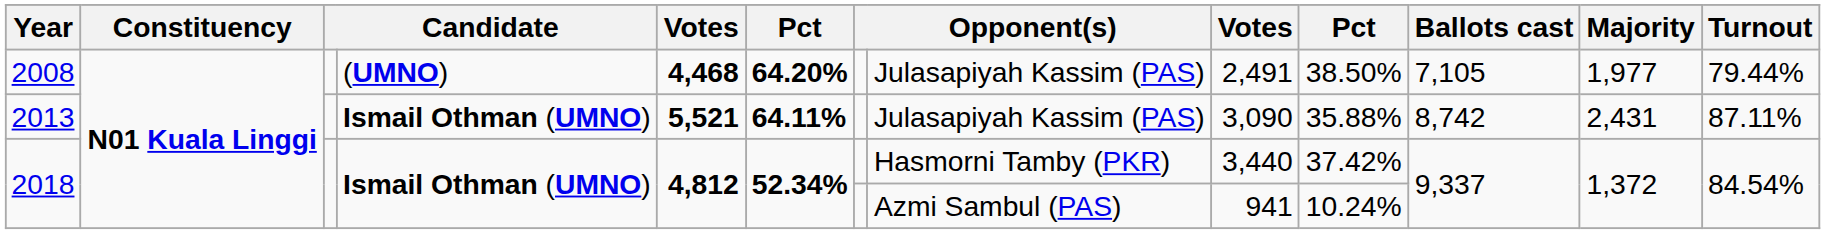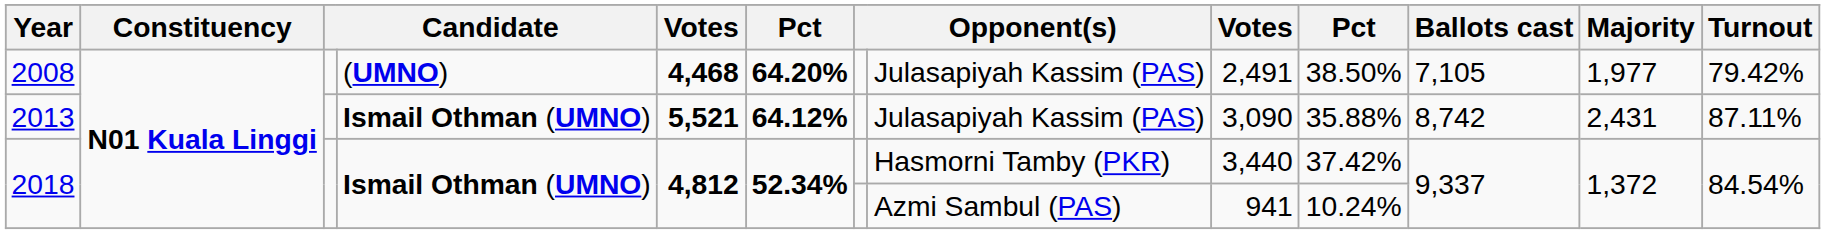 <table class="wikitable" style="margin:0.5em ; font-size:95%">
 <tr>
 <th>Year</th>
 <th>Constituency</th>
 <th colspan=2>Candidate</th>
 <th>Votes</th>
 <th>Pct</th>
 <th colspan=2>Opponent(s)</th>
 <th>Votes</th>
 <th>Pct</th>
 <th>Ballots cast</th>
 <th>Majority</th>
 <th>Turnout</th>
 </tr>
 <tr>
 <td><a href='#'>2008</a></td>
 <td rowspan=4><strong>N01 <a href='#'>Kuala Linggi</a></strong></td>
 <td></td>
 <td> (<a href='#'><strong>UMNO</strong></a>)</td>
 <td align="right"><strong>4,468</strong></td>
 <td><strong>64.20%</strong></td>
 <td></td>
 <td>Julasapiyah Kassim (<a href='#'>PAS</a>)</td>
 <td align="right">2,491</td>
 <td>38.50%</td>
 <td>7,105</td>
 <td>1,977</td>
-<td>79.44%</td>
+<td>79.42%</td>
 </tr>
 <tr>
 <td><a href='#'>2013</a></td>
 <td></td>
 <td><strong>Ismail Othman</strong> (<a href='#'><strong>UMNO</strong></a>)</td>
 <td align="right"><strong>5,521</strong></td>
-<td><strong>64.11%</strong></td>
+<td><strong>64.12%</strong></td>
 <td></td>
 <td>Julasapiyah Kassim (<a href='#'>PAS</a>)</td>
 <td align="right">3,090</td>
 <td>35.88%</td>
 <td>8,742</td>
 <td>2,431</td>
 <td>87.11%</td>
 </tr>
 <tr>
 <td rowspan=2><a href='#'>2018</a></td>
 <td rowspan=2 ></td>
 <td rowspan=2><strong>Ismail Othman</strong> (<a href='#'><strong>UMNO</strong></a>)</td>
 <td rowspan=2 align="right"><strong>4,812</strong></td>
 <td rowspan=2><strong>52.34%</strong></td>
 <td></td>
 <td>Hasmorni Tamby (<a href='#'>PKR</a>)</td>
 <td align="right">3,440</td>
 <td>37.42%</td>
 <td rowspan=2>9,337</td>
 <td rowspan=2>1,372</td>
 <td rowspan=2>84.54%</td>
 </tr>
 <tr>
 <td></td>
 <td>Azmi Sambul (<a href='#'>PAS</a>)</td>
 <td align="right">941</td>
 <td>10.24%</td>
 </tr>
 </table>
